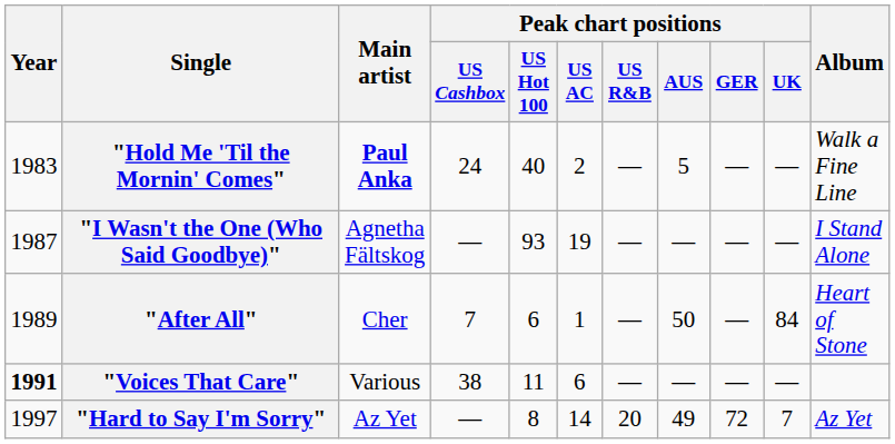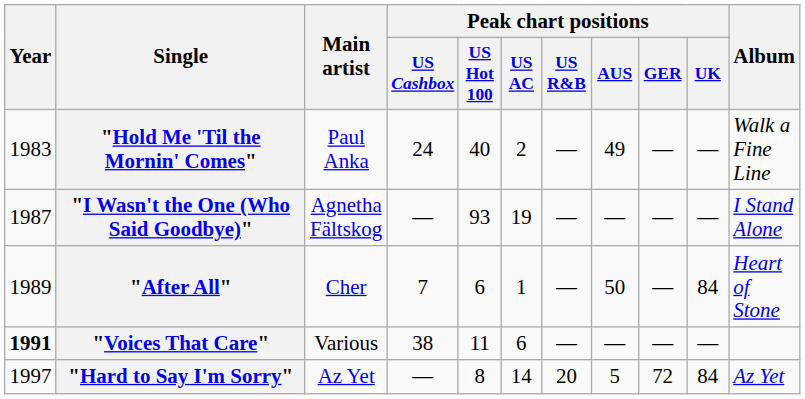 <table class="wikitable plainrowheaders" style="text-align:center;">
 <tr>
 <th rowspan="2">Year</th>
 <th rowspan="2" style="width:24em;">Single</th>
 <th rowspan="2">Main artist</th>
 <th colspan="7">Peak chart positions</th>
 <th rowspan="2">Album</th>
 </tr>
 <tr style="font-size:smaller;">
 <th style="width:35px;"><a href='#'>US <em>Cashbox</em></a></th>
 <th style="width:35px;"><a href='#'>US Hot 100</a></th>
 <th style="width:35px;"><a href='#'>US AC</a></th>
 <th style="width:35px;"><a href='#'>US R&B</a></th>
 <th style="width:35px;"><a href='#'>AUS</a><br></th>
 <th style="width:35px;"><a href='#'>GER</a><br></th>
 <th style="width:35px;"><a href='#'>UK</a><br></th>
 </tr>
 <tr>
 <td>1983</td>
 <th scope="row">"<a href='#'>Hold Me 'Til the Mornin' Comes</a>"</th>
-<td><strong><a href='#'>Paul Anka</a></strong></td>
+<td><a href='#'>Paul Anka</a></td>
 <td>24</td>
 <td>40</td>
 <td>2</td>
 <td>—</td>
-<td>5</td>
+<td>49</td>
 <td>—</td>
 <td>—</td>
 <td style="text-align:left;"><em>Walk a Fine Line</em></td>
 </tr>
 <tr>
 <td>1987</td>
 <th scope="row">"<a href='#'>I Wasn't the One (Who Said Goodbye)</a>"</th>
 <td><a href='#'>Agnetha Fältskog</a></td>
 <td>—</td>
 <td>93</td>
 <td>19</td>
 <td>—</td>
 <td>—</td>
 <td>—</td>
 <td>—</td>
 <td style="text-align:left;"><em><a href='#'>I Stand Alone</a></em></td>
 </tr>
 <tr>
 <td>1989</td>
 <th scope="row">"<a href='#'>After All</a>"</th>
 <td><a href='#'>Cher</a></td>
 <td>7</td>
 <td>6</td>
 <td>1</td>
 <td>—</td>
 <td>50</td>
 <td>—</td>
 <td>84</td>
 <td style="text-align:left;"><em><a href='#'>Heart of Stone</a></em></td>
 </tr>
 <tr>
 <td><strong>1991</strong></td>
 <th scope="row">"<a href='#'>Voices That Care</a>"</th>
 <td>Various</td>
 <td>38</td>
 <td>11</td>
 <td>6</td>
 <td>—</td>
 <td>—</td>
 <td>—</td>
 <td>—</td>
 <td></td>
 </tr>
 <tr>
 <td>1997</td>
 <th scope="row">"<a href='#'>Hard to Say I'm Sorry</a>"</th>
 <td><a href='#'>Az Yet</a></td>
 <td>—</td>
 <td>8</td>
 <td>14</td>
 <td>20</td>
-<td>49</td>
+<td>5</td>
 <td>72</td>
-<td>7</td>
+<td>84</td>
 <td style="text-align:left;"><em><a href='#'>Az Yet</a></em></td>
 </tr>
 </table>
